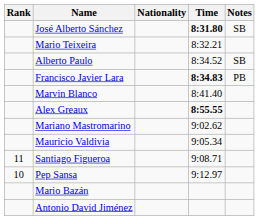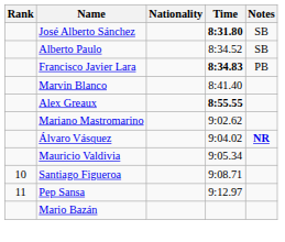 <table class="wikitable sortable" style="text-align:center">
 <tr>
 <th>Rank</th>
 <th>Name</th>
 <th>Nationality</th>
 <th>Time</th>
 <th>Notes</th>
 </tr>
 <tr>
 <td></td>
 <td align=left><a href='#'>José Alberto Sánchez</a></td>
 <td align=left></td>
 <td><strong>8:31.80</strong></td>
 <td>SB</td>
-</tr>
-<tr>
-<td></td>
-<td align=left><a href='#'>Mario Teixeira</a></td>
-<td align=left></td>
-<td>8:32.21</td>
-<td></td>
 </tr>
 <tr>
 <td></td>
 <td align=left><a href='#'>Alberto Paulo</a></td>
 <td align=left></td>
 <td>8:34.52</td>
 <td>SB</td>
 </tr>
 <tr>
 <td></td>
 <td align=left><a href='#'>Francisco Javier Lara</a></td>
 <td align=left></td>
 <td><strong>8:34.83</strong></td>
 <td>PB</td>
 </tr>
 <tr>
 <td></td>
 <td align=left><a href='#'>Marvin Blanco</a></td>
 <td align=left></td>
 <td>8:41.40</td>
 <td></td>
 </tr>
 <tr>
 <td></td>
 <td align=left><a href='#'>Alex Greaux</a></td>
 <td align=left></td>
 <td><strong>8:55.55</strong></td>
 <td></td>
 </tr>
 <tr>
 <td></td>
 <td align=left><a href='#'>Mariano Mastromarino</a></td>
 <td align=left></td>
 <td>9:02.62</td>
 <td></td>
 </tr>
 <tr>
 <td></td>
+<td align=left><a href='#'>Álvaro Vásquez</a></td>
+<td align=left></td>
+<td>9:04.02</td>
+<td><strong><a href='#'>NR</a></strong></td>
+</tr>
+<tr>
+<td></td>
 <td align=left><a href='#'>Mauricio Valdivia</a></td>
 <td align=left></td>
 <td>9:05.34</td>
 <td></td>
 </tr>
 <tr>
-<td>11</td>
+<td>10</td>
 <td align=left><a href='#'>Santiago Figueroa</a></td>
 <td align=left></td>
 <td>9:08.71</td>
 <td></td>
 </tr>
 <tr>
-<td>10</td>
+<td>11</td>
 <td align=left><a href='#'>Pep Sansa</a></td>
 <td align=left></td>
 <td>9:12.97</td>
 <td></td>
 </tr>
 <tr>
 <td></td>
 <td align=left><a href='#'>Mario Bazán</a></td>
 <td align=left></td>
 <td></td>
 <td></td>
 </tr>
-<tr>
-<td></td>
-<td align=left><a href='#'>Antonio David Jiménez</a></td>
-<td align=left></td>
-<td></td>
-<td></td>
-</tr>
 </table>
